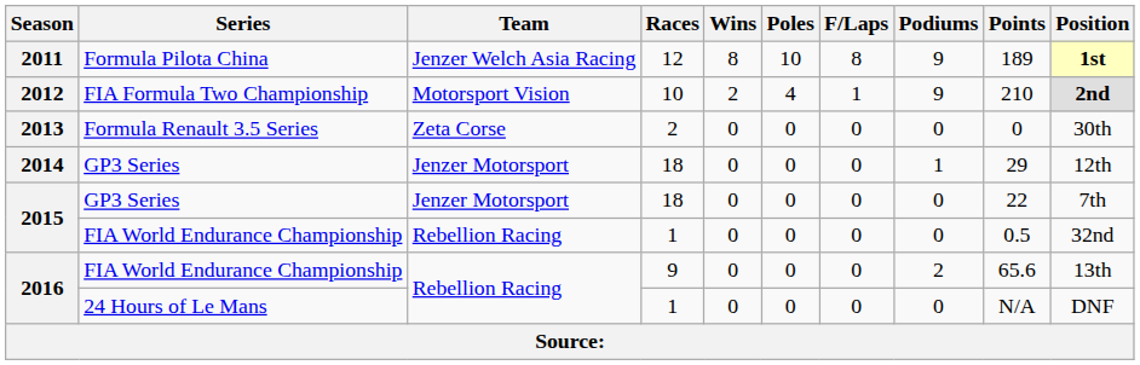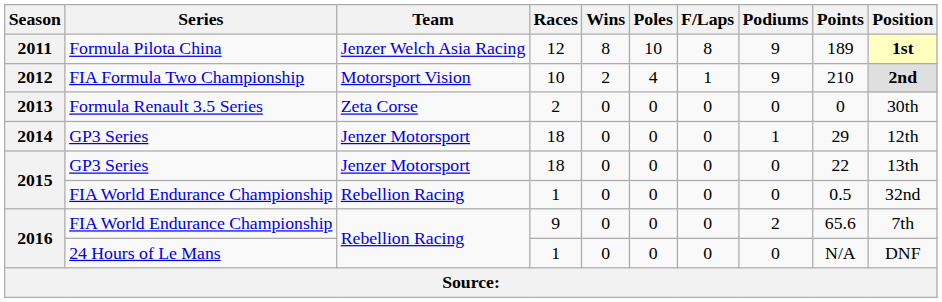 <table class="wikitable" style="font-size: 90%; text-align:center">
 <tr>
 <th>Season</th>
 <th>Series</th>
 <th>Team</th>
 <th>Races</th>
 <th>Wins</th>
 <th>Poles</th>
 <th>F/Laps</th>
 <th>Podiums</th>
 <th>Points</th>
 <th>Position</th>
 </tr>
 <tr>
 <th>2011</th>
 <td align=left><a href='#'>Formula Pilota China</a></td>
 <td align=left><a href='#'>Jenzer Welch Asia Racing</a></td>
 <td>12</td>
 <td>8</td>
 <td>10</td>
 <td>8</td>
 <td>9</td>
 <td>189</td>
 <td align="center" style="background:#FFFFBF;"><strong>1st</strong></td>
 </tr>
 <tr>
 <th>2012</th>
 <td align=left><a href='#'>FIA Formula Two Championship</a></td>
 <td align=left><a href='#'>Motorsport Vision</a></td>
 <td>10</td>
 <td>2</td>
 <td>4</td>
 <td>1</td>
 <td>9</td>
 <td>210</td>
 <td align="center" style="background:#DFDFDF;"><strong>2nd</strong></td>
 </tr>
 <tr>
 <th>2013</th>
 <td align=left><a href='#'>Formula Renault 3.5 Series</a></td>
 <td align=left><a href='#'>Zeta Corse</a></td>
 <td>2</td>
 <td>0</td>
 <td>0</td>
 <td>0</td>
 <td>0</td>
 <td>0</td>
 <td>30th</td>
 </tr>
 <tr>
 <th>2014</th>
 <td align=left><a href='#'>GP3 Series</a></td>
 <td align=left><a href='#'>Jenzer Motorsport</a></td>
 <td>18</td>
 <td>0</td>
 <td>0</td>
 <td>0</td>
 <td>1</td>
 <td>29</td>
 <td>12th</td>
 </tr>
 <tr>
 <th rowspan=2>2015</th>
 <td align=left><a href='#'>GP3 Series</a></td>
 <td align=left><a href='#'>Jenzer Motorsport</a></td>
 <td>18</td>
 <td>0</td>
 <td>0</td>
 <td>0</td>
 <td>0</td>
 <td>22</td>
-<td>7th</td>
+<td>13th</td>
 </tr>
 <tr>
 <td align=left><a href='#'>FIA World Endurance Championship</a></td>
 <td align=left><a href='#'>Rebellion Racing</a></td>
 <td>1</td>
 <td>0</td>
 <td>0</td>
 <td>0</td>
 <td>0</td>
 <td>0.5</td>
 <td>32nd</td>
 </tr>
 <tr>
 <th rowspan=2>2016</th>
 <td align=left><a href='#'>FIA World Endurance Championship</a></td>
 <td align=left rowspan=2><a href='#'>Rebellion Racing</a></td>
 <td>9</td>
 <td>0</td>
 <td>0</td>
 <td>0</td>
 <td>2</td>
 <td>65.6</td>
-<td>13th</td>
+<td>7th</td>
 </tr>
 <tr>
 <td align=left><a href='#'>24 Hours of Le Mans</a></td>
 <td>1</td>
 <td>0</td>
 <td>0</td>
 <td>0</td>
 <td>0</td>
 <td>N/A</td>
 <td>DNF</td>
 </tr>
 <tr>
 <th colspan="10">Source:</th>
 </tr>
 </table>
